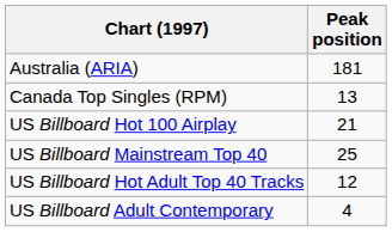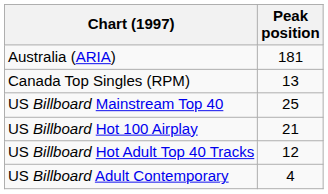 <table class="wikitable sortable">
 <tr>
 <th>Chart (1997)</th>
 <th>Peak<br>position</th>
 </tr>
 <tr>
 <td>Australia (<a href='#'>ARIA</a>)</td>
 <td align="center">181</td>
 </tr>
 <tr>
 <td>Canada Top Singles (RPM) </td>
 <td style="text-align:center;">13</td>
 </tr>
 <tr>
+<td>US <em>Billboard</em> <a href='#'>Mainstream Top 40</a></td>
+<td style="text-align:center;">25</td>
+</tr>
+<tr>
 <td>US <em>Billboard</em> <a href='#'>Hot 100 Airplay</a></td>
 <td style="text-align:center;">21</td>
-</tr>
-<tr>
-<td>US <em>Billboard</em> <a href='#'>Mainstream Top 40</a></td>
-<td style="text-align:center;">25</td>
 </tr>
 <tr>
 <td>US <em>Billboard</em> <a href='#'>Hot Adult Top 40 Tracks</a></td>
 <td style="text-align:center;">12</td>
 </tr>
 <tr>
 <td>US <em>Billboard</em> <a href='#'>Adult Contemporary</a></td>
 <td style="text-align:center;">4</td>
 </tr>
 </table>
